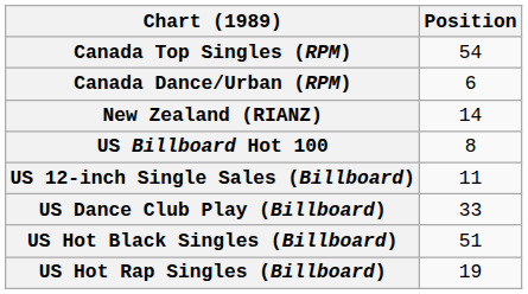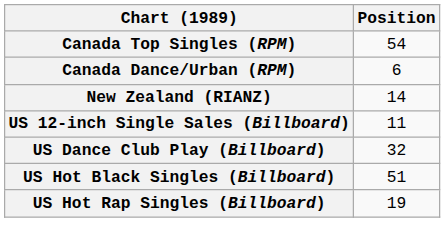 <table class="wikitable sortable plainrowheaders" style="text-align:center">
 <tr>
 <th>Chart (1989)</th>
 <th>Position</th>
 </tr>
 <tr>
 <th scope="row">Canada Top Singles (<em>RPM</em>)</th>
 <td>54</td>
 </tr>
 <tr>
 <th scope="row">Canada Dance/Urban (<em>RPM</em>)</th>
 <td>6</td>
 </tr>
 <tr>
 <th scope="row">New Zealand (RIANZ)</th>
 <td>14</td>
 </tr>
 <tr>
-<th scope="row">US <em>Billboard</em> Hot 100</th>
-<td>8</td>
-</tr>
-<tr>
 <th scope="row">US 12-inch Single Sales (<em>Billboard</em>)</th>
 <td>11</td>
 </tr>
 <tr>
 <th scope="row">US Dance Club Play (<em>Billboard</em>)</th>
-<td>33</td>
+<td>32</td>
 </tr>
 <tr>
 <th scope="row">US Hot Black Singles (<em>Billboard</em>)</th>
 <td>51</td>
 </tr>
 <tr>
 <th scope="row">US Hot Rap Singles (<em>Billboard</em>)</th>
 <td>19</td>
 </tr>
 </table>
